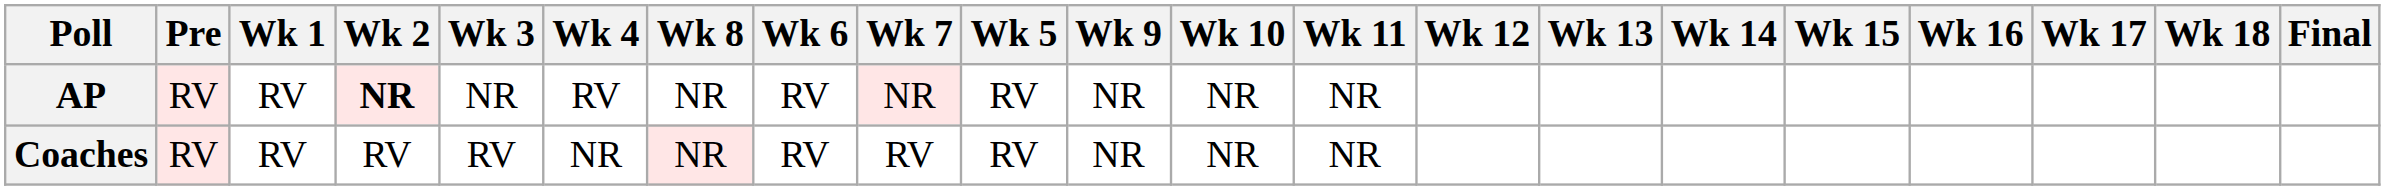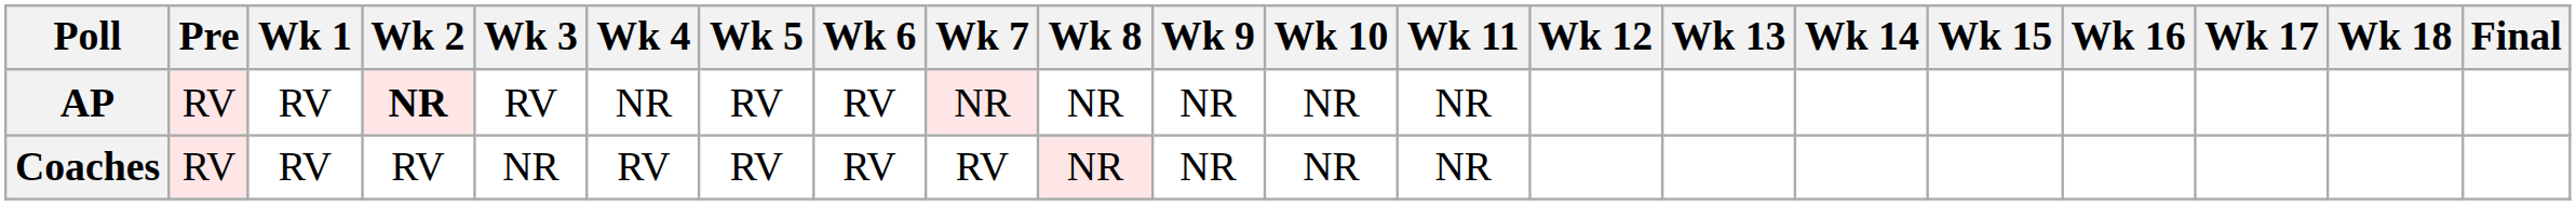 <table class="wikitable" style="white-space:nowrap;">
 <tr>
 <th>Poll</th>
 <th>Pre</th>
 <th>Wk 1</th>
 <th>Wk 2</th>
 <th>Wk 3</th>
 <th>Wk 4</th>
-<th>Wk 8</th>
+<th>Wk 5</th>
 <th>Wk 6</th>
 <th>Wk 7</th>
-<th>Wk 5</th>
+<th>Wk 8</th>
 <th>Wk 9</th>
 <th>Wk 10</th>
 <th>Wk 11</th>
 <th>Wk 12</th>
 <th>Wk 13</th>
 <th>Wk 14</th>
 <th>Wk 15</th>
 <th>Wk 16</th>
 <th>Wk 17</th>
 <th>Wk 18</th>
 <th>Final</th>
 </tr>
 <tr style="text-align:center;">
 <th>AP</th>
 <td style="background:#ffe6e6;">RV</td>
 <td style="background:#FFF;">RV</td>
 <td style="background:#ffe6e6;"><strong>NR</strong></td>
-<td style="background:#FFF;">NR</td>
 <td style="background:#FFF;">RV</td>
 <td style="background:#FFF;">NR</td>
 <td style="background:#FFF;">RV</td>
+<td style="background:#FFF;">RV</td>
 <td style="background:#ffe6e6;">NR</td>
-<td style="background:#FFF;">RV</td>
+<td style="background:#FFF;">NR</td>
 <td style="background:#FFF;">NR</td>
 <td style="background:#FFF;">NR</td>
 <td style="background:#FFF;">NR</td>
 <td style="background:#FFF;"></td>
 <td style="background:#FFF;"></td>
 <td style="background:#FFF;"></td>
 <td style="background:#FFF;"></td>
 <td style="background:#FFF;"></td>
 <td style="background:#FFF;"></td>
 <td style="background:#FFF;"></td>
 <td style="background:#FFF;"> </td>
 </tr>
 <tr style="text-align:center;">
 <th>Coaches</th>
 <td style="background:#ffe6e6;">RV</td>
 <td style="background:#FFF;">RV</td>
 <td style="background:#FFF;">RV</td>
-<td style="background:#FFF;">RV</td>
 <td style="background:#FFF;">NR</td>
-<td style="background:#ffe6e6;">NR</td>
 <td style="background:#FFF;">RV</td>
 <td style="background:#FFF;">RV</td>
 <td style="background:#FFF;">RV</td>
+<td style="background:#FFF;">RV</td>
+<td style="background:#ffe6e6;">NR</td>
 <td style="background:#FFF;">NR</td>
 <td style="background:#FFF;">NR</td>
 <td style="background:#FFF;">NR</td>
 <td style="background:#FFF;"></td>
 <td style="background:#FFF;"></td>
 <td style="background:#FFF;"></td>
 <td style="background:#FFF;"></td>
 <td style="background:#FFF;"></td>
 <td style="background:#FFF;"></td>
 <td style="background:#FFF;"></td>
 <td style="background:#FFF;"></td>
 </tr>
 </table>
